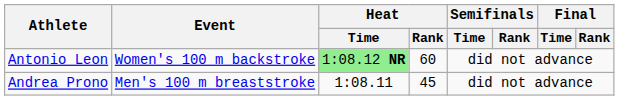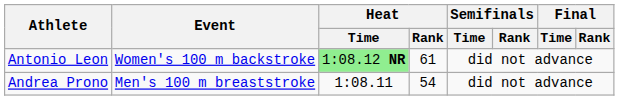 <table class=wikitable style="font-size:90%">
 <tr>
 <th rowspan="2">Athlete</th>
 <th rowspan="2">Event</th>
 <th colspan="2">Heat</th>
 <th colspan="2">Semifinals</th>
 <th colspan="2">Final</th>
 </tr>
 <tr style="font-size:95%">
 <th>Time</th>
 <th>Rank</th>
 <th>Time</th>
 <th>Rank</th>
 <th>Time</th>
 <th>Rank</th>
 </tr>
 <tr align=center>
 <td align=left><a href='#'>Antonio Leon</a></td>
 <td align=left><a href='#'>Women's 100 m backstroke</a></td>
 <td style="background: lightgreen;">1:08.12 <strong>NR</strong></td>
-<td>60</td>
+<td>61</td>
 <td colspan=4>did not advance</td>
 </tr>
 <tr align=center>
 <td align=left><a href='#'>Andrea Prono</a></td>
 <td align=left><a href='#'>Men's 100 m breaststroke</a></td>
 <td>1:08.11</td>
-<td>45</td>
+<td>54</td>
 <td colspan=4>did not advance</td>
 </tr>
 </table>
